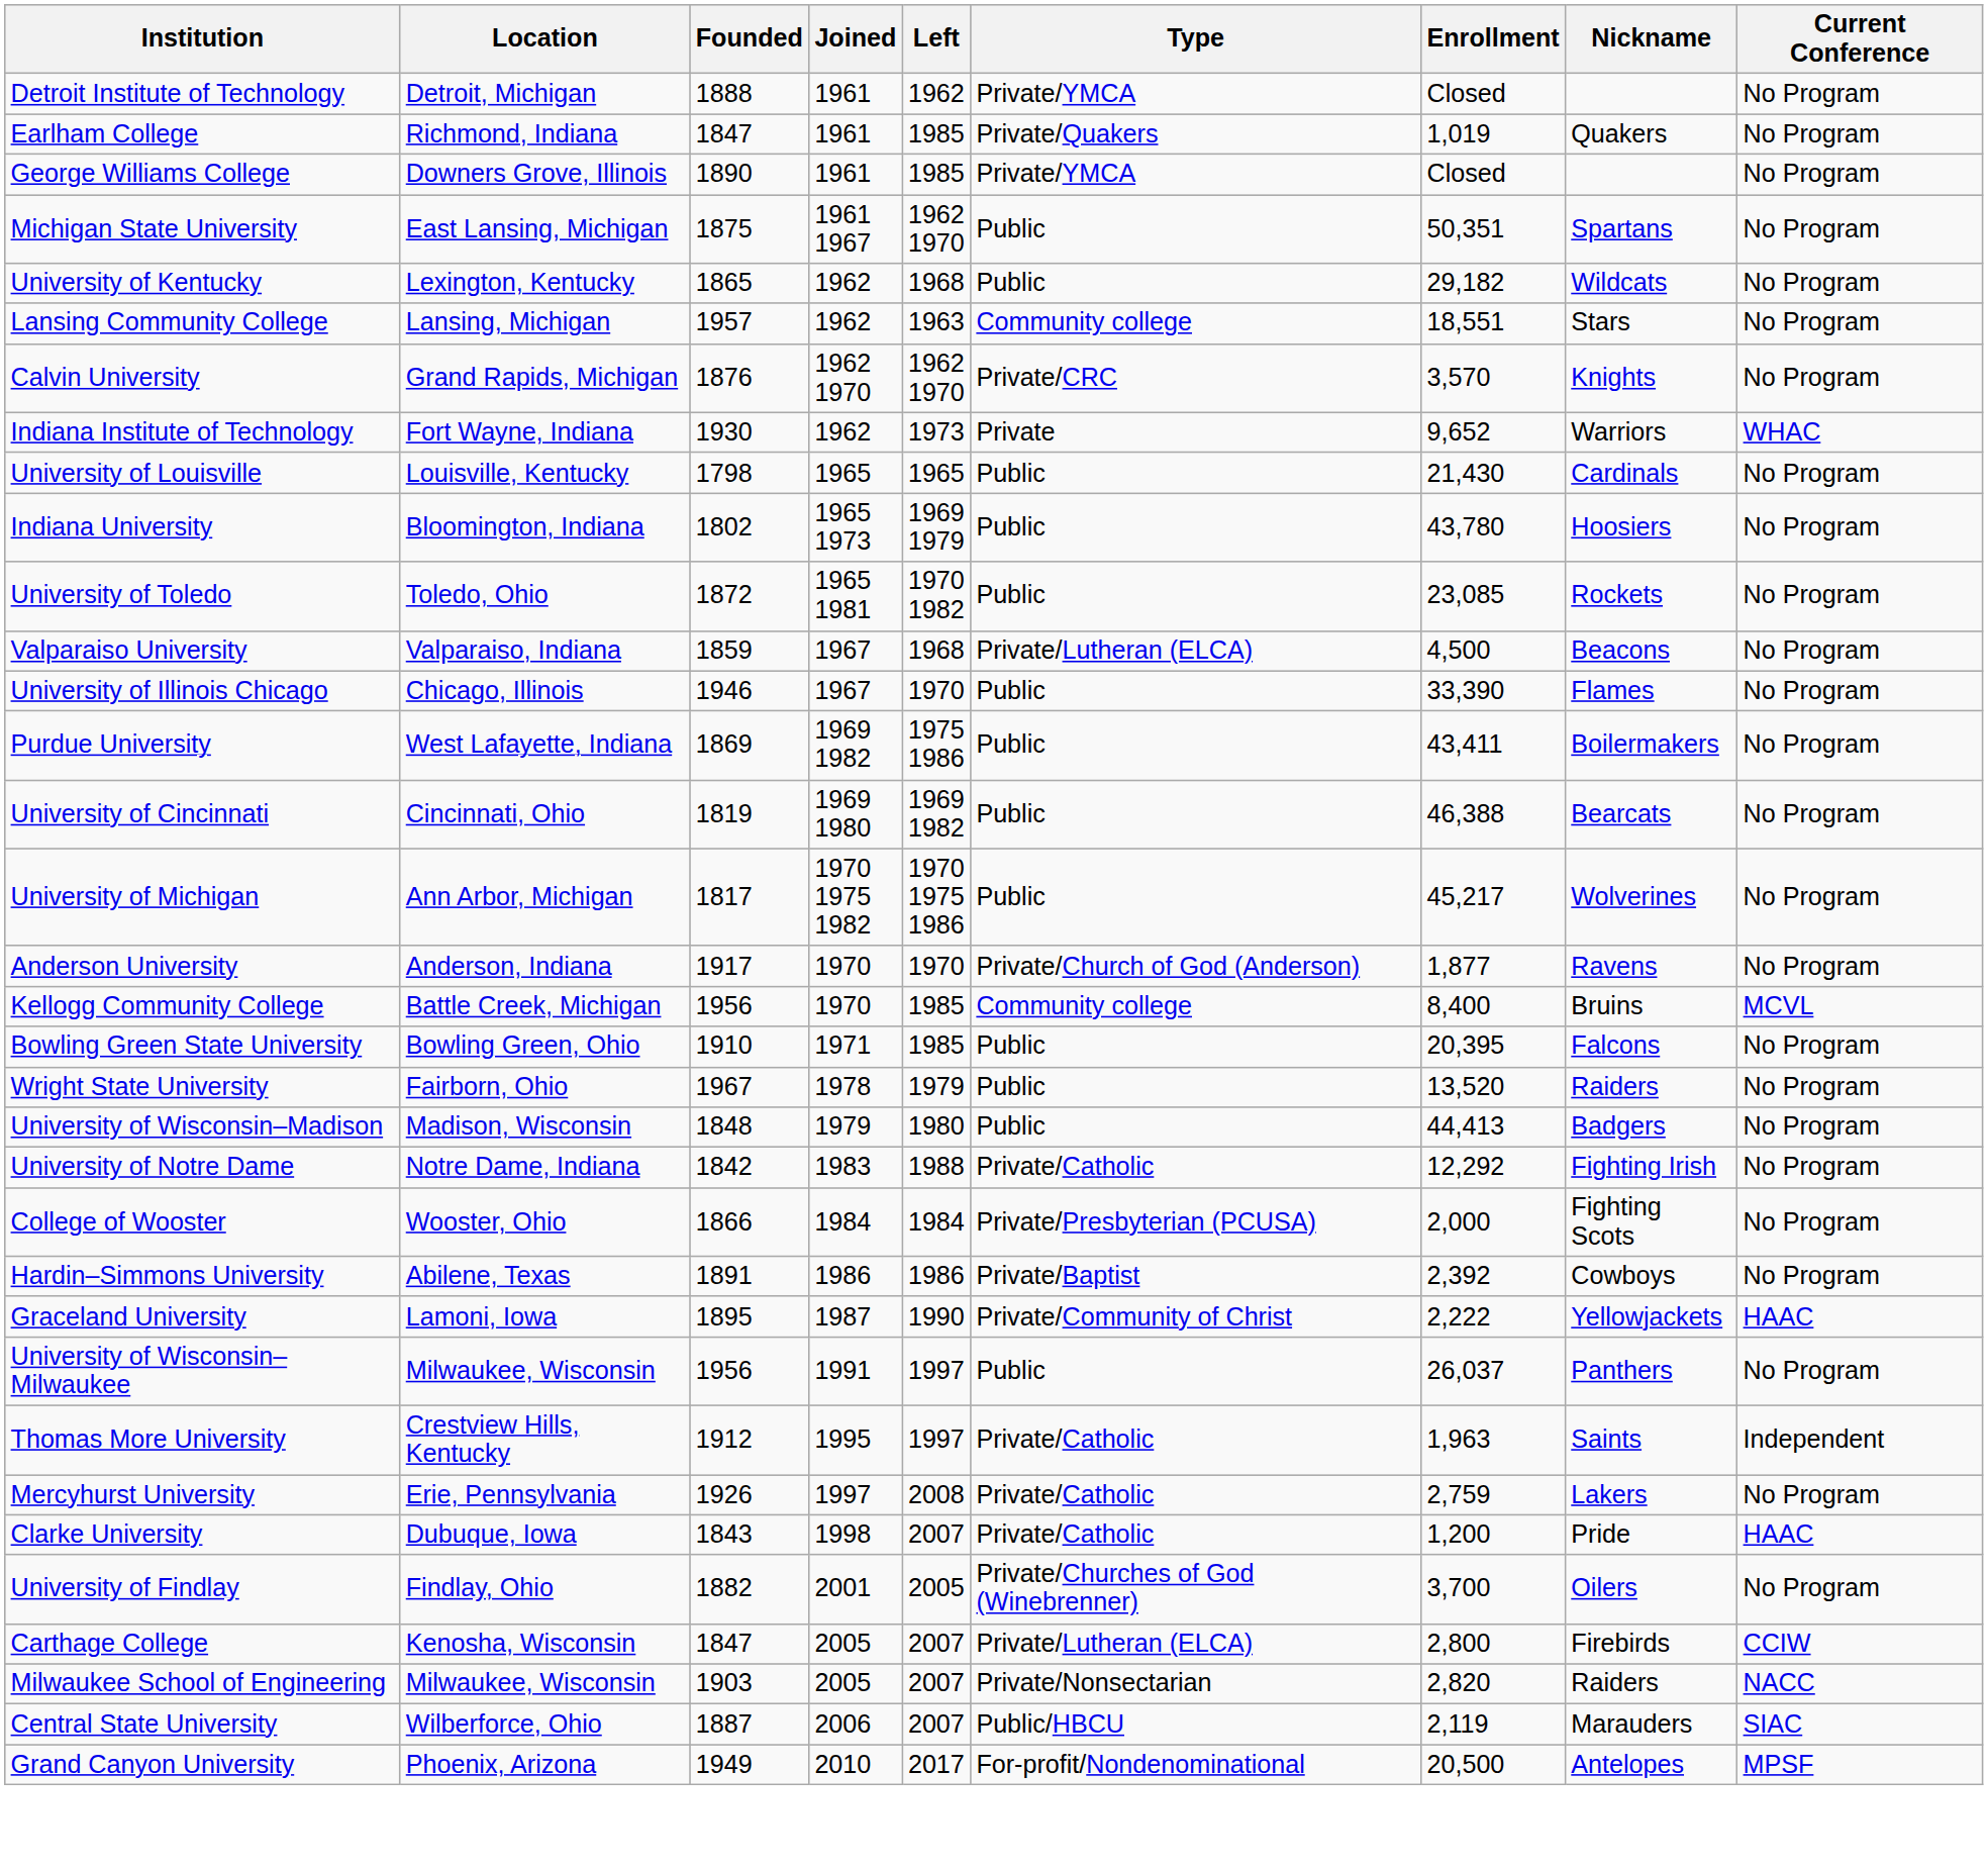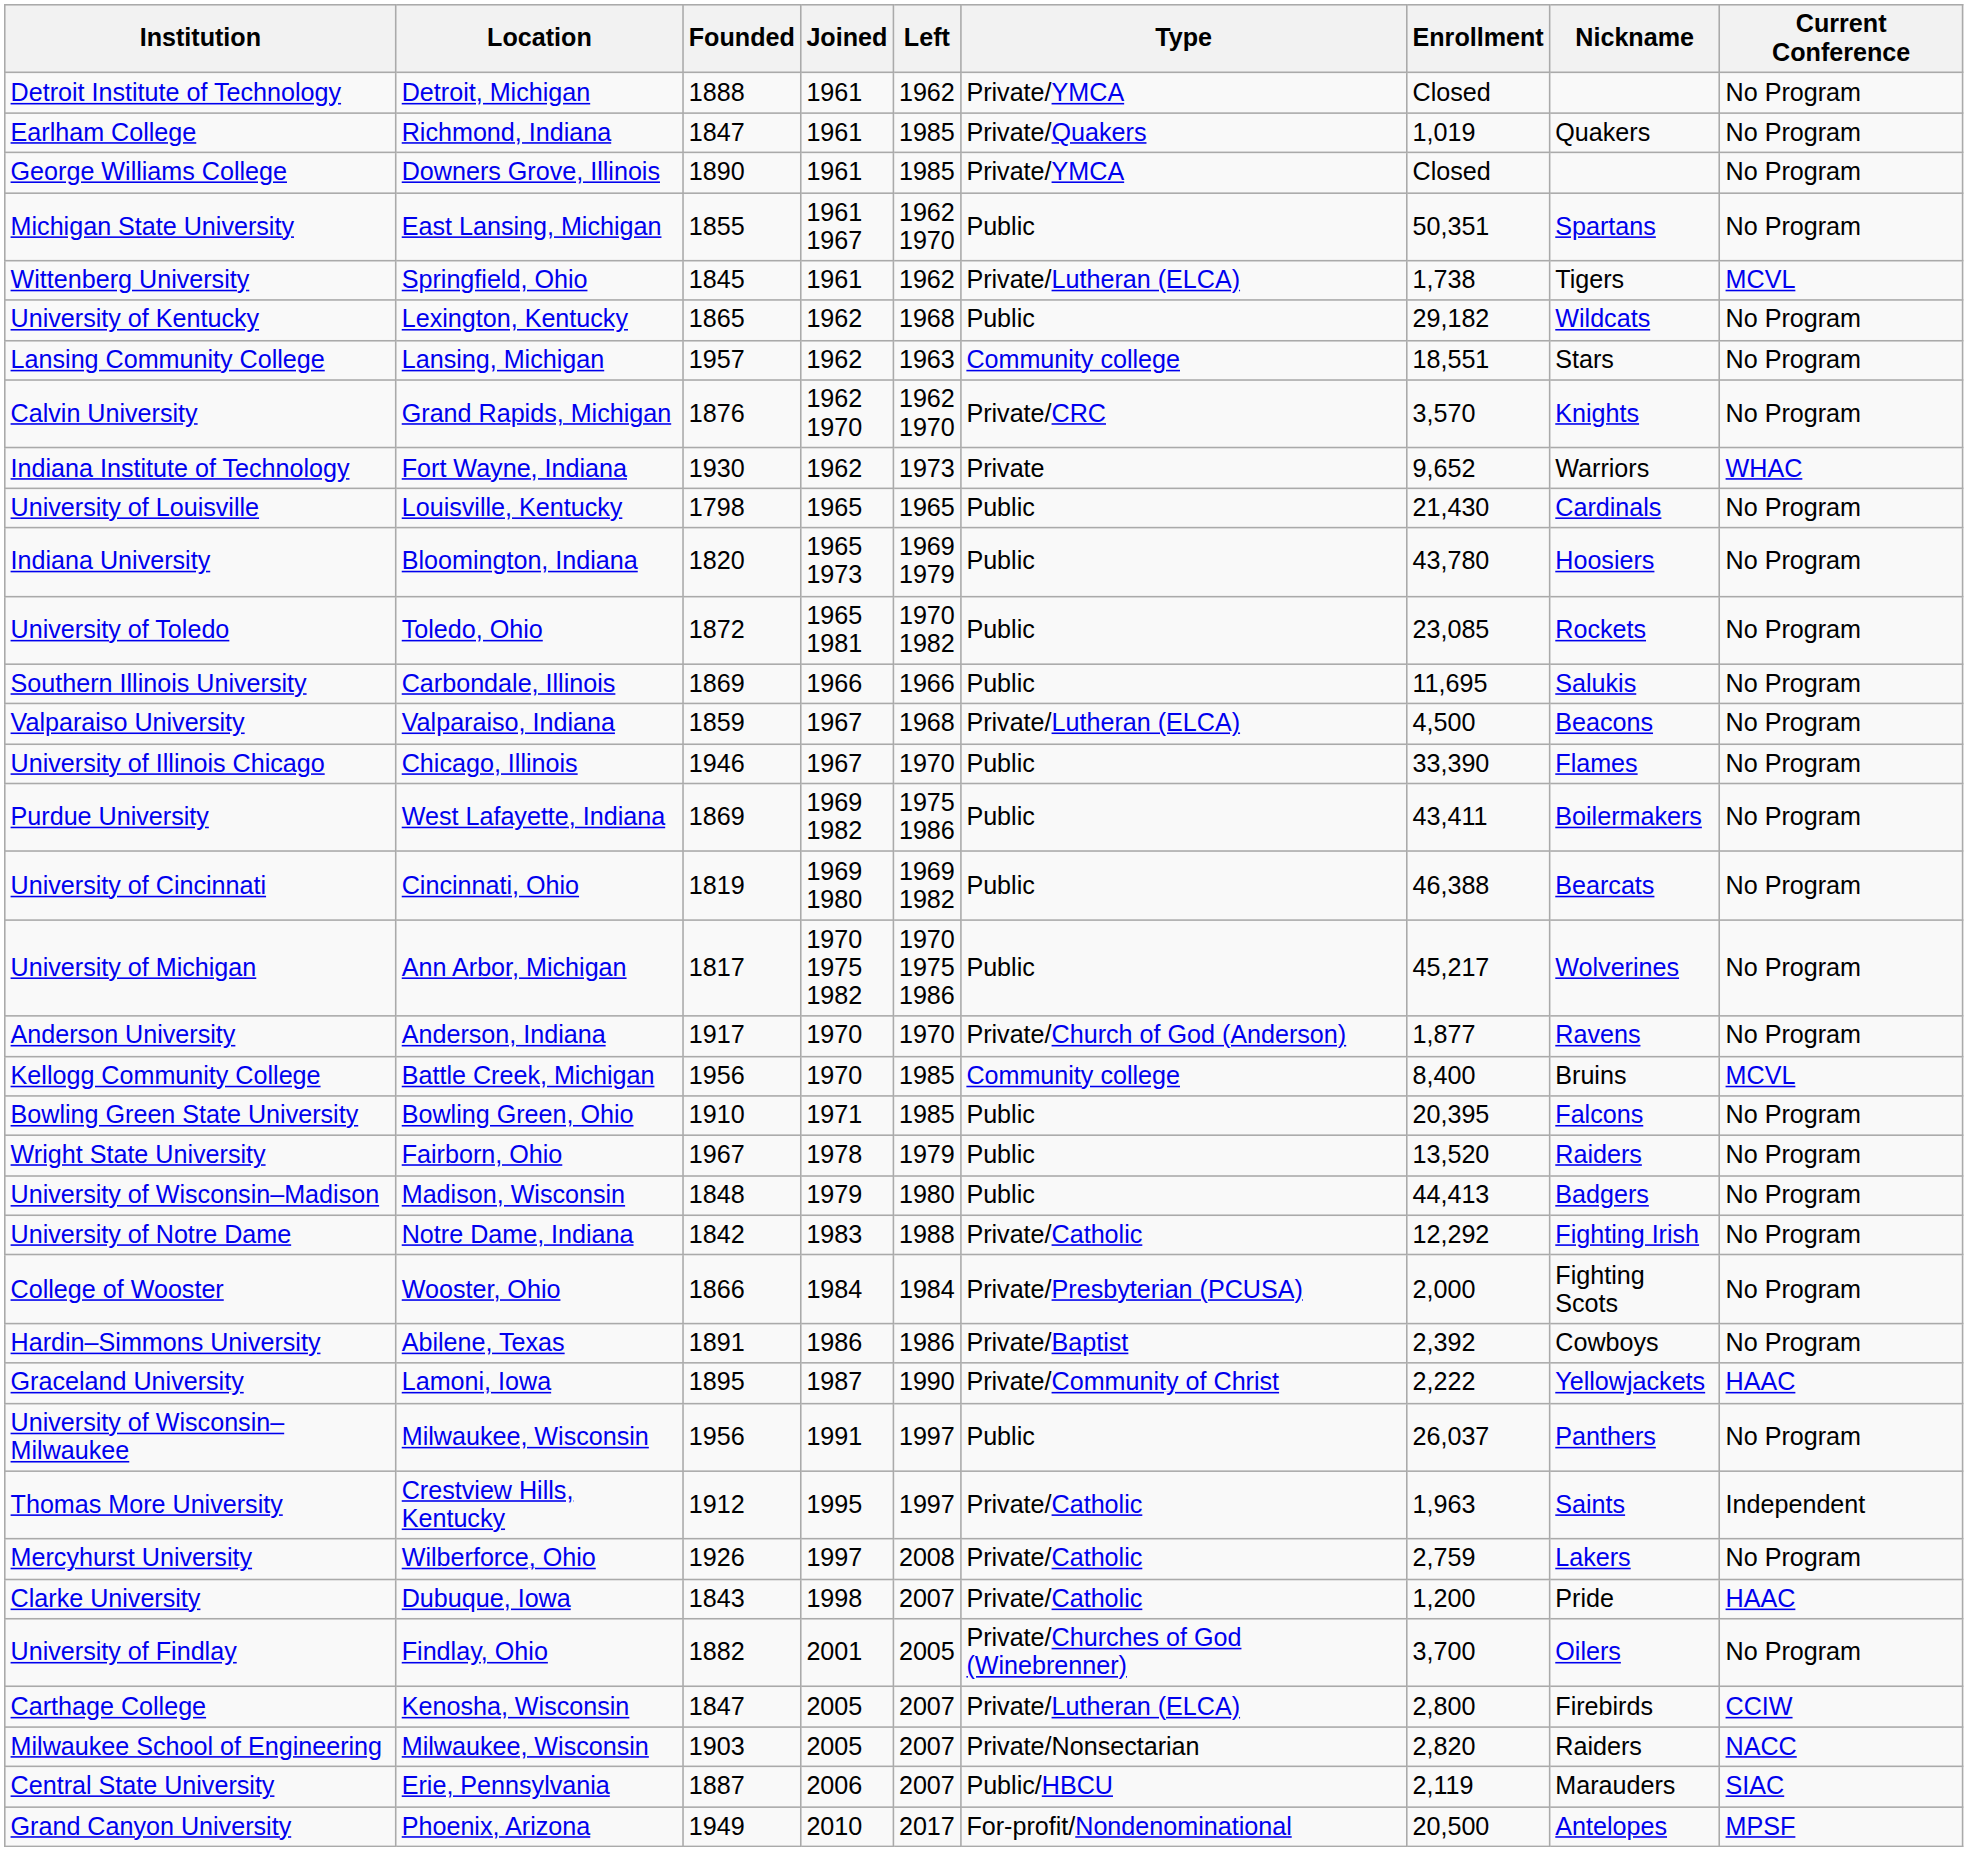 <table class="wikitable">
 <tr>
 <th>Institution</th>
 <th>Location</th>
 <th>Founded</th>
 <th>Joined</th>
 <th>Left</th>
 <th>Type</th>
 <th>Enrollment</th>
 <th>Nickname</th>
 <th>Current Conference</th>
 </tr>
 <tr>
 <td><a href='#'>Detroit Institute of Technology</a></td>
 <td><a href='#'>Detroit, Michigan</a></td>
 <td>1888</td>
 <td>1961</td>
 <td>1962</td>
 <td>Private/<a href='#'>YMCA</a></td>
 <td>Closed</td>
 <td></td>
 <td>No Program</td>
 </tr>
 <tr>
 <td><a href='#'>Earlham College</a></td>
 <td><a href='#'>Richmond, Indiana</a></td>
 <td>1847</td>
 <td>1961</td>
 <td>1985</td>
 <td>Private/<a href='#'>Quakers</a></td>
 <td>1,019</td>
 <td>Quakers</td>
 <td>No Program</td>
 </tr>
 <tr>
 <td><a href='#'>George Williams College</a></td>
 <td><a href='#'>Downers Grove, Illinois</a></td>
 <td>1890</td>
 <td>1961</td>
 <td>1985</td>
 <td>Private/<a href='#'>YMCA</a></td>
 <td>Closed</td>
 <td></td>
 <td>No Program</td>
 </tr>
 <tr>
 <td><a href='#'>Michigan State University</a></td>
 <td><a href='#'>East Lansing, Michigan</a></td>
-<td>1875</td>
+<td>1855</td>
 <td>1961<br>1967</td>
 <td>1962<br>1970</td>
 <td>Public</td>
 <td>50,351</td>
 <td><a href='#'>Spartans</a></td>
 <td>No Program</td>
+</tr>
+<tr>
+<td><a href='#'>Wittenberg University</a></td>
+<td><a href='#'>Springfield, Ohio</a></td>
+<td>1845</td>
+<td>1961</td>
+<td>1962</td>
+<td>Private/<a href='#'>Lutheran (ELCA)</a></td>
+<td>1,738</td>
+<td>Tigers</td>
+<td><a href='#'>MCVL</a></td>
 </tr>
 <tr>
 <td><a href='#'>University of Kentucky</a></td>
 <td><a href='#'>Lexington, Kentucky</a></td>
 <td>1865</td>
 <td>1962</td>
 <td>1968</td>
 <td>Public</td>
 <td>29,182</td>
 <td><a href='#'>Wildcats</a></td>
 <td>No Program</td>
 </tr>
 <tr>
 <td><a href='#'>Lansing Community College</a></td>
 <td><a href='#'>Lansing, Michigan</a></td>
 <td>1957</td>
 <td>1962</td>
 <td>1963</td>
 <td><a href='#'>Community college</a></td>
 <td>18,551</td>
 <td>Stars</td>
 <td>No Program</td>
 </tr>
 <tr>
 <td><a href='#'>Calvin University</a></td>
 <td><a href='#'>Grand Rapids, Michigan</a></td>
 <td>1876</td>
 <td>1962<br>1970</td>
 <td>1962<br>1970</td>
 <td>Private/<a href='#'>CRC</a></td>
 <td>3,570</td>
 <td><a href='#'>Knights</a></td>
 <td>No Program</td>
 </tr>
 <tr>
 <td><a href='#'>Indiana Institute of Technology</a></td>
 <td><a href='#'>Fort Wayne, Indiana</a></td>
 <td>1930</td>
 <td>1962</td>
 <td>1973</td>
 <td>Private</td>
 <td>9,652</td>
 <td>Warriors</td>
 <td><a href='#'>WHAC</a></td>
 </tr>
 <tr>
 <td><a href='#'>University of Louisville</a></td>
 <td><a href='#'>Louisville, Kentucky</a></td>
 <td>1798</td>
 <td>1965</td>
 <td>1965</td>
 <td>Public</td>
 <td>21,430</td>
 <td><a href='#'>Cardinals</a></td>
 <td>No Program</td>
 </tr>
 <tr>
 <td><a href='#'>Indiana University</a></td>
 <td><a href='#'>Bloomington, Indiana</a></td>
-<td>1802</td>
+<td>1820</td>
 <td>1965<br>1973</td>
 <td>1969<br>1979</td>
 <td>Public</td>
 <td>43,780</td>
 <td><a href='#'>Hoosiers</a></td>
 <td>No Program</td>
 </tr>
 <tr>
 <td><a href='#'>University of Toledo</a></td>
 <td><a href='#'>Toledo, Ohio</a></td>
 <td>1872</td>
 <td>1965<br>1981</td>
 <td>1970<br>1982</td>
 <td>Public</td>
 <td>23,085</td>
 <td><a href='#'>Rockets</a></td>
+<td>No Program</td>
+</tr>
+<tr>
+<td><a href='#'>Southern Illinois University</a></td>
+<td><a href='#'>Carbondale, Illinois</a></td>
+<td>1869</td>
+<td>1966</td>
+<td>1966</td>
+<td>Public</td>
+<td>11,695</td>
+<td><a href='#'>Salukis</a></td>
 <td>No Program</td>
 </tr>
 <tr>
 <td><a href='#'>Valparaiso University</a></td>
 <td><a href='#'>Valparaiso, Indiana</a></td>
 <td>1859</td>
 <td>1967</td>
 <td>1968</td>
 <td>Private/<a href='#'>Lutheran (ELCA)</a></td>
 <td>4,500</td>
 <td><a href='#'>Beacons</a></td>
 <td>No Program</td>
 </tr>
 <tr>
 <td><a href='#'>University of Illinois Chicago</a></td>
 <td><a href='#'>Chicago, Illinois</a></td>
 <td>1946</td>
 <td>1967</td>
 <td>1970</td>
 <td>Public</td>
 <td>33,390</td>
 <td><a href='#'>Flames</a></td>
 <td>No Program</td>
 </tr>
 <tr>
 <td><a href='#'>Purdue University</a></td>
 <td><a href='#'>West Lafayette, Indiana</a></td>
 <td>1869</td>
 <td>1969<br>1982</td>
 <td>1975<br>1986</td>
 <td>Public</td>
 <td>43,411</td>
 <td><a href='#'>Boilermakers</a></td>
 <td>No Program</td>
 </tr>
 <tr>
 <td><a href='#'>University of Cincinnati</a></td>
 <td><a href='#'>Cincinnati, Ohio</a></td>
 <td>1819</td>
 <td>1969<br>1980</td>
 <td>1969<br>1982</td>
 <td>Public</td>
 <td>46,388</td>
 <td><a href='#'>Bearcats</a></td>
 <td>No Program</td>
 </tr>
 <tr>
 <td><a href='#'>University of Michigan</a></td>
 <td><a href='#'>Ann Arbor, Michigan</a></td>
 <td>1817</td>
 <td>1970<br>1975<br>1982</td>
 <td>1970<br>1975<br>1986</td>
 <td>Public</td>
 <td>45,217</td>
 <td><a href='#'>Wolverines</a></td>
 <td>No Program</td>
 </tr>
 <tr>
 <td><a href='#'>Anderson University</a></td>
 <td><a href='#'>Anderson, Indiana</a></td>
 <td>1917</td>
 <td>1970</td>
 <td>1970</td>
 <td>Private/<a href='#'>Church of God (Anderson)</a></td>
 <td>1,877</td>
 <td><a href='#'>Ravens</a></td>
 <td>No Program</td>
 </tr>
 <tr>
 <td><a href='#'>Kellogg Community College</a></td>
 <td><a href='#'>Battle Creek, Michigan</a></td>
 <td>1956</td>
 <td>1970</td>
 <td>1985</td>
 <td><a href='#'>Community college</a></td>
 <td>8,400</td>
 <td>Bruins</td>
 <td><a href='#'>MCVL</a></td>
 </tr>
 <tr>
 <td><a href='#'>Bowling Green State University</a></td>
 <td><a href='#'>Bowling Green, Ohio</a></td>
 <td>1910</td>
 <td>1971</td>
 <td>1985</td>
 <td>Public</td>
 <td>20,395</td>
 <td><a href='#'>Falcons</a></td>
 <td>No Program</td>
 </tr>
 <tr>
 <td><a href='#'>Wright State University</a></td>
 <td><a href='#'>Fairborn, Ohio</a></td>
 <td>1967</td>
 <td>1978</td>
 <td>1979</td>
 <td>Public</td>
 <td>13,520</td>
 <td><a href='#'>Raiders</a></td>
 <td>No Program</td>
 </tr>
 <tr>
 <td><a href='#'>University of Wisconsin–Madison</a></td>
 <td><a href='#'>Madison, Wisconsin</a></td>
 <td>1848</td>
 <td>1979</td>
 <td>1980</td>
 <td>Public</td>
 <td>44,413</td>
 <td><a href='#'>Badgers</a></td>
 <td>No Program</td>
 </tr>
 <tr>
 <td><a href='#'>University of Notre Dame</a></td>
 <td><a href='#'>Notre Dame, Indiana</a></td>
 <td>1842</td>
 <td>1983</td>
 <td>1988</td>
 <td>Private/<a href='#'>Catholic</a></td>
 <td>12,292</td>
 <td><a href='#'>Fighting Irish</a></td>
 <td>No Program</td>
 </tr>
 <tr>
 <td><a href='#'>College of Wooster</a></td>
 <td><a href='#'>Wooster, Ohio</a></td>
 <td>1866</td>
 <td>1984</td>
 <td>1984</td>
 <td>Private/<a href='#'>Presbyterian (PCUSA)</a></td>
 <td>2,000</td>
 <td>Fighting Scots</td>
 <td>No Program</td>
 </tr>
 <tr>
 <td><a href='#'>Hardin–Simmons University</a></td>
 <td><a href='#'>Abilene, Texas</a></td>
 <td>1891</td>
 <td>1986</td>
 <td>1986</td>
 <td>Private/<a href='#'>Baptist</a></td>
 <td>2,392</td>
 <td>Cowboys</td>
 <td>No Program</td>
 </tr>
 <tr>
 <td><a href='#'>Graceland University</a></td>
 <td><a href='#'>Lamoni, Iowa</a></td>
 <td>1895</td>
 <td>1987</td>
 <td>1990</td>
 <td>Private/<a href='#'>Community of Christ</a></td>
 <td>2,222</td>
 <td><a href='#'>Yellowjackets</a></td>
 <td><a href='#'>HAAC</a></td>
 </tr>
 <tr>
 <td><a href='#'>University of Wisconsin–Milwaukee</a></td>
 <td><a href='#'>Milwaukee, Wisconsin</a></td>
 <td>1956</td>
 <td>1991</td>
 <td>1997</td>
 <td>Public</td>
 <td>26,037</td>
 <td><a href='#'>Panthers</a></td>
 <td>No Program</td>
 </tr>
 <tr>
 <td><a href='#'>Thomas More University</a></td>
 <td><a href='#'>Crestview Hills, Kentucky</a></td>
 <td>1912</td>
 <td>1995</td>
 <td>1997</td>
 <td>Private/<a href='#'>Catholic</a></td>
 <td>1,963</td>
 <td><a href='#'>Saints</a></td>
 <td>Independent<br></td>
 </tr>
 <tr>
 <td><a href='#'>Mercyhurst University</a></td>
-<td><a href='#'>Erie, Pennsylvania</a></td>
+<td><a href='#'>Wilberforce, Ohio</a></td>
 <td>1926</td>
 <td>1997</td>
 <td>2008</td>
 <td>Private/<a href='#'>Catholic</a></td>
 <td>2,759</td>
 <td><a href='#'>Lakers</a></td>
 <td>No Program</td>
 </tr>
 <tr>
 <td><a href='#'>Clarke University</a></td>
 <td><a href='#'>Dubuque, Iowa</a></td>
 <td>1843</td>
 <td>1998</td>
 <td>2007</td>
 <td>Private/<a href='#'>Catholic</a></td>
 <td>1,200</td>
 <td>Pride</td>
 <td><a href='#'>HAAC</a></td>
 </tr>
 <tr>
 <td><a href='#'>University of Findlay</a></td>
 <td><a href='#'>Findlay, Ohio</a></td>
 <td>1882</td>
 <td>2001</td>
 <td>2005</td>
 <td>Private/<a href='#'>Churches of God (Winebrenner)</a></td>
 <td>3,700</td>
 <td><a href='#'>Oilers</a></td>
 <td>No Program</td>
 </tr>
 <tr>
 <td><a href='#'>Carthage College</a></td>
 <td><a href='#'>Kenosha, Wisconsin</a></td>
 <td>1847</td>
 <td>2005</td>
 <td>2007</td>
 <td>Private/<a href='#'>Lutheran (ELCA)</a></td>
 <td>2,800</td>
 <td>Firebirds</td>
 <td><a href='#'>CCIW</a></td>
 </tr>
 <tr>
 <td><a href='#'>Milwaukee School of Engineering</a></td>
 <td><a href='#'>Milwaukee, Wisconsin</a></td>
 <td>1903</td>
 <td>2005</td>
 <td>2007</td>
 <td>Private/Nonsectarian</td>
 <td>2,820</td>
 <td>Raiders</td>
 <td><a href='#'>NACC</a></td>
 </tr>
 <tr>
 <td><a href='#'>Central State University</a></td>
-<td><a href='#'>Wilberforce, Ohio</a></td>
+<td><a href='#'>Erie, Pennsylvania</a></td>
 <td>1887</td>
 <td>2006</td>
 <td>2007</td>
 <td>Public/<a href='#'>HBCU</a></td>
 <td>2,119</td>
 <td>Marauders</td>
 <td><a href='#'>SIAC</a></td>
 </tr>
 <tr>
 <td><a href='#'>Grand Canyon University</a></td>
 <td><a href='#'>Phoenix, Arizona</a></td>
 <td>1949</td>
 <td>2010</td>
 <td>2017</td>
 <td>For-profit/<a href='#'>Nondenominational</a></td>
 <td>20,500</td>
 <td><a href='#'>Antelopes</a></td>
 <td><a href='#'>MPSF</a></td>
 </tr>
 </table>
